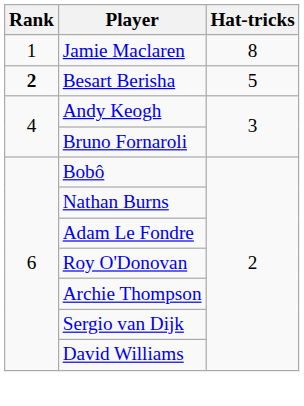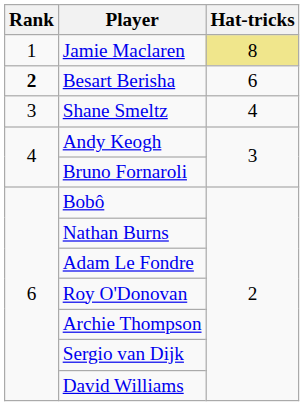 <table class="wikitable plainrowheaders">
 <tr>
 <th scope="col">Rank</th>
 <th scope="col">Player</th>
 <th scope="col">Hat-tricks</th>
 </tr>
 <tr>
 <td align=center>1</td>
 <td scope="row"> <a href='#'>Jamie Maclaren</a></td>
-<td align=center>8</td>
+<td align=center style="background: khaki;">8</td>
 </tr>
 <tr>
 <td align=center><strong>2</strong></td>
 <td scope="row">  <a href='#'>Besart Berisha</a></td>
-<td align=center>5</td>
+<td align=center>6</td>
+</tr>
+<tr>
+<td align=center rowspan=1>3</td>
+<td scope="row"> <a href='#'>Shane Smeltz</a></td>
+<td align=center rowspan=1>4</td>
 </tr>
 <tr>
 <td align=center rowspan=2>4</td>
 <td scope="row"> <a href='#'>Andy Keogh</a></td>
 <td align=center rowspan=2>3</td>
 </tr>
 <tr>
 <td scope="row">  <a href='#'>Bruno Fornaroli</a></td>
 </tr>
 <tr>
 <td align=center rowspan=7>6</td>
 <td scope="row"> <a href='#'>Bobô</a></td>
 <td align=center rowspan=7>2</td>
 </tr>
 <tr>
 <td scope="row"> <a href='#'>Nathan Burns</a></td>
 </tr>
 <tr>
 <td scope="row"> <a href='#'>Adam Le Fondre</a></td>
 </tr>
 <tr>
 <td scope="row"> <a href='#'>Roy O'Donovan</a></td>
 </tr>
 <tr>
 <td scope="row"> <a href='#'>Archie Thompson</a></td>
 </tr>
 <tr>
 <td scope="row"> <a href='#'>Sergio van Dijk</a></td>
 </tr>
 <tr>
 <td scope="row"> <a href='#'>David Williams</a></td>
 </tr>
 </table>
